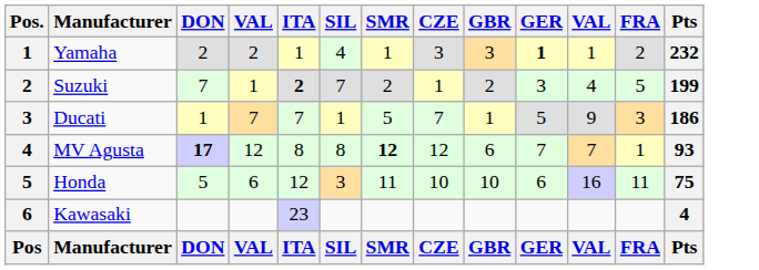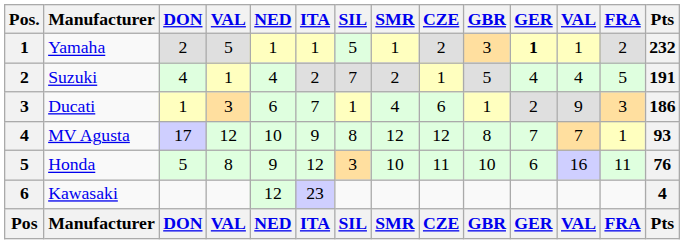 <table class="wikitable" style="font-size: 85%; text-align:center">
 <tr valign="top">
 <th valign="middle">Pos.</th>
 <th valign="middle">Manufacturer</th>
 <th><a href='#'>DON</a><br></th>
 <th><a href='#'>VAL</a><br></th>
+<th><a href='#'>NED</a><br></th>
 <th><a href='#'>ITA</a><br></th>
 <th><a href='#'>SIL</a><br></th>
 <th><a href='#'>SMR</a><br></th>
 <th><a href='#'>CZE</a><br></th>
 <th><a href='#'>GBR</a><br></th>
 <th><a href='#'>GER</a><br></th>
 <th><a href='#'>VAL</a><br></th>
 <th><a href='#'>FRA</a><br></th>
 <th valign="middle">Pts</th>
 </tr>
 <tr>
 <th>1</th>
 <td align="left"> <a href='#'>Yamaha</a></td>
 <td style="background:#dfdfdf;">2</td>
+<td style="background:#dfdfdf;">5</td>
+<td style="background:#ffffbf;">1</td>
+<td style="background:#ffffbf;">1</td>
+<td style="background:#dfffdf;">5</td>
+<td style="background:#ffffbf;">1</td>
 <td style="background:#dfdfdf;">2</td>
-<td style="background:#ffffbf;">1</td>
-<td style="background:#dfffdf;">4</td>
-<td style="background:#ffffbf;">1</td>
-<td style="background:#dfdfdf;">3</td>
 <td style="background:#ffdf9f;">3</td>
 <td style="background:#ffffbf;"><strong>1</strong></td>
 <td style="background:#ffffbf;">1</td>
 <td style="background:#dfdfdf;">2</td>
 <th>232</th>
 </tr>
 <tr>
 <th>2</th>
 <td align="left"> <a href='#'>Suzuki</a></td>
-<td style="background:#dfffdf;">7</td>
+<td style="background:#dfffdf;">4</td>
 <td style="background:#ffffbf;">1</td>
-<td style="background:#dfdfdf;"><strong>2</strong></td>
+<td style="background:#dfffdf;">4</td>
+<td style="background:#dfdfdf;">2</td>
 <td style="background:#dfdfdf;">7</td>
 <td style="background:#dfdfdf;">2</td>
 <td style="background:#ffffbf;">1</td>
-<td style="background:#dfdfdf;">2</td>
-<td style="background:#dfffdf;">3</td>
+<td style="background:#dfdfdf;">5</td>
+<td style="background:#dfffdf;">4</td>
 <td style="background:#dfffdf;">4</td>
 <td style="background:#dfffdf;">5</td>
-<th>199</th>
+<th>191</th>
 </tr>
 <tr>
 <th>3</th>
 <td align="left"> <a href='#'>Ducati</a></td>
 <td style="background:#ffffbf;">1</td>
-<td style="background:#ffdf9f;">7</td>
+<td style="background:#ffdf9f;">3</td>
+<td style="background:#dfffdf;">6</td>
 <td style="background:#dfffdf;">7</td>
 <td style="background:#ffffbf;">1</td>
-<td style="background:#dfffdf;">5</td>
-<td style="background:#dfffdf;">7</td>
+<td style="background:#dfffdf;">4</td>
+<td style="background:#dfffdf;">6</td>
 <td style="background:#ffffbf;">1</td>
-<td style="background:#dfdfdf;">5</td>
+<td style="background:#dfdfdf;">2</td>
 <td style="background:#dfdfdf;">9</td>
 <td style="background:#ffdf9f;">3</td>
 <th>186</th>
 </tr>
 <tr>
 <th>4</th>
 <td align="left"> <a href='#'>MV Agusta</a></td>
-<td style="background:#cfcfff;"><strong>17</strong></td>
+<td style="background:#cfcfff;">17</td>
+<td style="background:#dfffdf;">12</td>
+<td style="background:#dfffdf;">10</td>
+<td style="background:#dfffdf;">9</td>
+<td style="background:#dfffdf;">8</td>
+<td style="background:#dfffdf;">12</td>
 <td style="background:#dfffdf;">12</td>
 <td style="background:#dfffdf;">8</td>
-<td style="background:#dfffdf;">8</td>
-<td style="background:#dfffdf;"><strong>12</strong></td>
-<td style="background:#dfffdf;">12</td>
-<td style="background:#dfffdf;">6</td>
 <td style="background:#dfffdf;">7</td>
 <td style="background:#ffdf9f;">7</td>
 <td style="background:#ffffbf;">1</td>
 <th>93</th>
 </tr>
 <tr>
 <th>5</th>
 <td align="left"> <a href='#'>Honda</a></td>
 <td style="background:#dfffdf;">5</td>
-<td style="background:#dfffdf;">6</td>
+<td style="background:#dfffdf;">8</td>
+<td style="background:#dfffdf;">9</td>
 <td style="background:#dfffdf;">12</td>
 <td style="background:#ffdf9f;">3</td>
+<td style="background:#dfffdf;">10</td>
 <td style="background:#dfffdf;">11</td>
-<td style="background:#dfffdf;">10</td>
 <td style="background:#dfffdf;">10</td>
 <td style="background:#dfffdf;">6</td>
 <td style="background:#cfcfff;">16</td>
 <td style="background:#dfffdf;">11</td>
-<th>75</th>
+<th>76</th>
 </tr>
 <tr>
 <th>6</th>
 <td align="left"> <a href='#'>Kawasaki</a></td>
 <td></td>
 <td></td>
+<td style="background:#dfffdf;">12</td>
 <td style="background:#cfcfff;">23</td>
 <td></td>
 <td></td>
 <td></td>
 <td></td>
 <td></td>
 <td></td>
 <td></td>
 <th>4</th>
 </tr>
 <tr>
 <th valign="middle">Pos</th>
 <th valign="middle">Manufacturer</th>
 <th><a href='#'>DON</a><br></th>
 <th><a href='#'>VAL</a><br></th>
+<th><a href='#'>NED</a><br></th>
 <th><a href='#'>ITA</a><br></th>
 <th><a href='#'>SIL</a><br></th>
 <th><a href='#'>SMR</a><br></th>
 <th><a href='#'>CZE</a><br></th>
 <th><a href='#'>GBR</a><br></th>
 <th><a href='#'>GER</a><br></th>
 <th><a href='#'>VAL</a><br></th>
 <th><a href='#'>FRA</a><br></th>
 <th valign="middle">Pts</th>
 </tr>
 </table>
